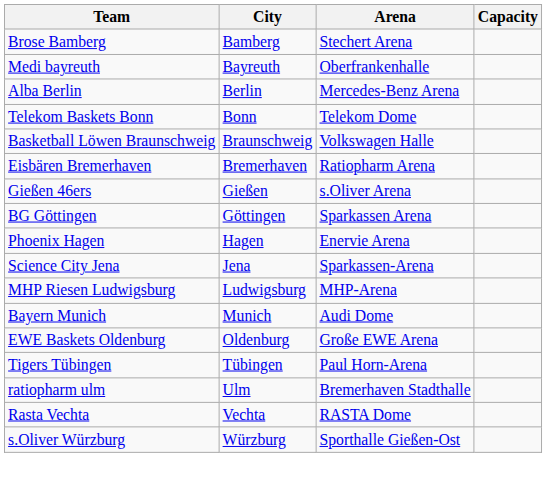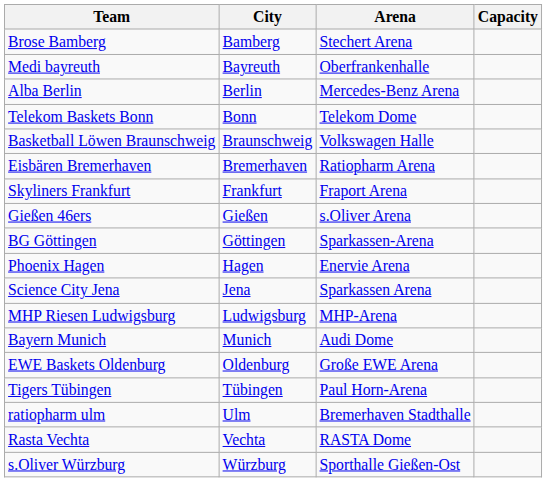 <table class="wikitable sortable">
 <tr>
 <th>Team</th>
 <th>City</th>
 <th>Arena</th>
 <th>Capacity</th>
 </tr>
 <tr>
 <td><a href='#'>Brose Bamberg</a></td>
 <td><a href='#'>Bamberg</a></td>
 <td><a href='#'>Stechert Arena</a></td>
 <td></td>
 </tr>
 <tr>
 <td><a href='#'>Medi bayreuth</a></td>
 <td><a href='#'>Bayreuth</a></td>
 <td><a href='#'>Oberfrankenhalle</a></td>
 <td></td>
 </tr>
 <tr>
 <td><a href='#'>Alba Berlin</a></td>
 <td><a href='#'>Berlin</a></td>
 <td><a href='#'>Mercedes-Benz Arena</a></td>
 <td></td>
 </tr>
 <tr>
 <td><a href='#'>Telekom Baskets Bonn</a></td>
 <td><a href='#'>Bonn</a></td>
 <td><a href='#'>Telekom Dome</a></td>
 <td></td>
 </tr>
 <tr>
 <td><a href='#'>Basketball Löwen Braunschweig</a></td>
 <td><a href='#'>Braunschweig</a></td>
 <td><a href='#'>Volkswagen Halle</a></td>
 <td></td>
 </tr>
 <tr>
 <td><a href='#'>Eisbären Bremerhaven</a></td>
 <td><a href='#'>Bremerhaven</a></td>
 <td><a href='#'>Ratiopharm Arena</a></td>
 <td></td>
 </tr>
 <tr>
+<td><a href='#'>Skyliners Frankfurt</a></td>
+<td><a href='#'>Frankfurt</a></td>
+<td><a href='#'>Fraport Arena</a></td>
+<td></td>
+</tr>
+<tr>
 <td><a href='#'>Gießen 46ers</a></td>
 <td><a href='#'>Gießen</a></td>
 <td><a href='#'>s.Oliver Arena</a></td>
 <td></td>
 </tr>
 <tr>
 <td><a href='#'>BG Göttingen</a></td>
 <td><a href='#'>Göttingen</a></td>
-<td><a href='#'>Sparkassen Arena</a></td>
+<td><a href='#'>Sparkassen-Arena</a></td>
 <td></td>
 </tr>
 <tr>
 <td><a href='#'>Phoenix Hagen</a></td>
 <td><a href='#'>Hagen</a></td>
 <td><a href='#'>Enervie Arena</a></td>
 <td></td>
 </tr>
 <tr>
 <td><a href='#'>Science City Jena</a></td>
 <td><a href='#'>Jena</a></td>
-<td><a href='#'>Sparkassen-Arena</a></td>
+<td><a href='#'>Sparkassen Arena</a></td>
 <td></td>
 </tr>
 <tr>
 <td><a href='#'>MHP Riesen Ludwigsburg</a></td>
 <td><a href='#'>Ludwigsburg</a></td>
 <td><a href='#'>MHP-Arena</a></td>
 <td></td>
 </tr>
 <tr>
 <td><a href='#'>Bayern Munich</a></td>
 <td><a href='#'>Munich</a></td>
 <td><a href='#'>Audi Dome</a></td>
 <td></td>
 </tr>
 <tr>
 <td><a href='#'>EWE Baskets Oldenburg</a></td>
 <td><a href='#'>Oldenburg</a></td>
 <td><a href='#'>Große EWE Arena</a></td>
 <td></td>
 </tr>
 <tr>
 <td><a href='#'>Tigers Tübingen</a></td>
 <td><a href='#'>Tübingen</a></td>
 <td><a href='#'>Paul Horn-Arena</a></td>
 <td></td>
 </tr>
 <tr>
 <td><a href='#'>ratiopharm ulm</a></td>
 <td><a href='#'>Ulm</a></td>
 <td><a href='#'>Bremerhaven Stadthalle</a></td>
 <td></td>
 </tr>
 <tr>
 <td><a href='#'>Rasta Vechta</a></td>
 <td><a href='#'>Vechta</a></td>
 <td><a href='#'>RASTA Dome</a></td>
 <td></td>
 </tr>
 <tr>
 <td><a href='#'>s.Oliver Würzburg</a></td>
 <td><a href='#'>Würzburg</a></td>
 <td><a href='#'>Sporthalle Gießen-Ost</a></td>
 <td></td>
 </tr>
 </table>
